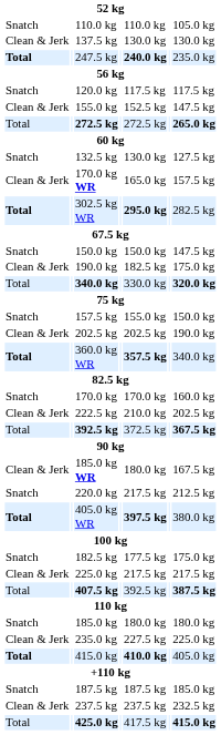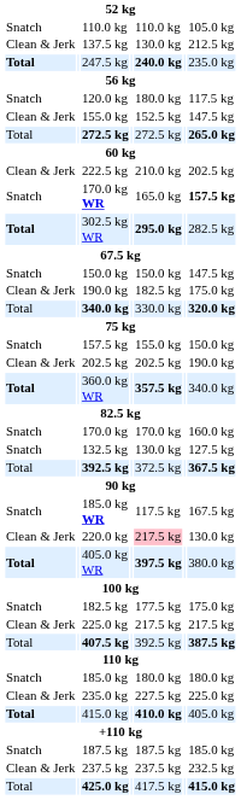 <table>
 <tr>
 <th colspan=7>52 kg</th>
 </tr>
 <tr>
 <td>Snatch</td>
 <td></td>
 <td>110.0 kg</td>
 <td></td>
 <td>110.0 kg</td>
 <td></td>
 <td>105.0 kg</td>
 </tr>
 <tr>
 <td>Clean & Jerk</td>
 <td></td>
 <td>137.5 kg</td>
 <td></td>
 <td>130.0 kg</td>
 <td></td>
-<td>130.0 kg</td>
+<td>212.5 kg</td>
 </tr>
 <tr bgcolor=#dfefff>
 <td><strong>Total</strong></td>
 <td><strong></td>
 <td></strong>247.5 kg<strong></td>
 <td></strong></td>
 <td><strong>240.0 kg</strong></td>
 <td><strong></td>
 <td></strong>235.0 kg<strong></td>
 </tr>
 <tr>
 <th colspan=7>56 kg</th>
 </tr>
 <tr>
 <td>Snatch</td>
 <td></td>
 <td>120.0 kg</td>
 <td></td>
-<td>117.5 kg</td>
+<td>180.0 kg</td>
 <td></td>
 <td>117.5 kg</td>
 </tr>
 <tr>
 <td>Clean & Jerk</td>
 <td></td>
 <td>155.0 kg</td>
 <td></td>
 <td>152.5 kg</td>
 <td></td>
 <td>147.5 kg</td>
 </tr>
 <tr bgcolor=#dfefff>
 <td></strong>Total<strong></td>
 <td></strong></td>
 <td><strong>272.5 kg</strong></td>
 <td><strong></td>
 <td></strong>272.5 kg<strong></td>
 <td></strong></td>
 <td><strong>265.0 kg</strong></td>
 </tr>
 <tr>
 <th colspan=7>60 kg</th>
 </tr>
 <tr>
-<td>Snatch</td>
+<td>Clean & Jerk</td>
 <td></td>
-<td>132.5 kg</td>
+<td>222.5 kg</td>
 <td></td>
-<td>130.0 kg</td>
+<td>210.0 kg</td>
 <td></td>
-<td>127.5 kg</td>
+<td>202.5 kg</td>
 </tr>
 <tr>
-<td>Clean & Jerk</td>
+<td>Snatch</td>
 <td></td>
 <td>170.0 kg<br><strong><a href='#'>WR</a></strong></td>
 <td></td>
 <td>165.0 kg</td>
 <td></td>
-<td>157.5 kg</td>
+<td><strong>157.5 kg</strong></td>
 </tr>
 <tr bgcolor=#dfefff>
 <td><strong>Total</strong></td>
 <td><strong></td>
 <td></strong>302.5 kg<strong><br></strong><a href='#'>WR</a><strong></td>
 <td></strong></td>
 <td><strong>295.0 kg</strong></td>
 <td><strong></td>
 <td></strong>282.5 kg<strong></td>
 </tr>
 <tr>
 <th colspan=7>67.5 kg</th>
 </tr>
 <tr>
 <td>Snatch</td>
 <td></td>
 <td>150.0 kg</td>
 <td></td>
 <td>150.0 kg</td>
 <td></td>
 <td>147.5 kg</td>
 </tr>
 <tr>
 <td>Clean & Jerk</td>
 <td></td>
 <td>190.0 kg</td>
 <td></td>
 <td>182.5 kg</td>
 <td></td>
 <td>175.0 kg</td>
 </tr>
 <tr bgcolor=#dfefff>
 <td></strong>Total<strong></td>
 <td></strong></td>
 <td><strong>340.0 kg</strong></td>
 <td><strong></td>
 <td></strong>330.0 kg<strong></td>
 <td></strong></td>
 <td><strong>320.0 kg</strong></td>
 </tr>
 <tr>
 <th colspan=7>75 kg</th>
 </tr>
 <tr>
 <td>Snatch</td>
 <td></td>
 <td>157.5 kg</td>
 <td></td>
 <td>155.0 kg</td>
 <td></td>
 <td>150.0 kg</td>
 </tr>
 <tr>
 <td>Clean & Jerk</td>
 <td></td>
 <td>202.5 kg</td>
 <td></td>
 <td>202.5 kg</td>
 <td></td>
 <td>190.0 kg</td>
 </tr>
 <tr bgcolor=#dfefff>
 <td><strong>Total</strong></td>
 <td><strong></td>
 <td></strong>360.0 kg<strong><br></strong><a href='#'>WR</a><strong></td>
 <td></strong></td>
 <td><strong>357.5 kg</strong></td>
 <td><strong></td>
 <td></strong>340.0 kg<strong></td>
 </tr>
 <tr>
 <th colspan=7>82.5 kg</th>
 </tr>
 <tr>
 <td>Snatch</td>
 <td></td>
 <td>170.0 kg</td>
 <td></td>
 <td>170.0 kg</td>
 <td></td>
 <td>160.0 kg</td>
 </tr>
 <tr>
-<td>Clean & Jerk</td>
+<td>Snatch</td>
 <td></td>
-<td>222.5 kg</td>
+<td>132.5 kg</td>
 <td></td>
-<td>210.0 kg</td>
+<td>130.0 kg</td>
 <td></td>
-<td>202.5 kg</td>
+<td>127.5 kg</td>
 </tr>
 <tr bgcolor=#dfefff>
 <td></strong>Total<strong></td>
 <td></strong></td>
 <td><strong>392.5 kg</strong></td>
 <td><strong></td>
 <td></strong>372.5 kg<strong></td>
 <td></strong></td>
 <td><strong>367.5 kg</strong></td>
 </tr>
 <tr>
 <th colspan=7>90 kg</th>
 </tr>
 <tr>
-<td>Clean & Jerk</td>
+<td>Snatch</td>
 <td></td>
 <td>185.0 kg<br><strong><a href='#'>WR</a></strong></td>
 <td></td>
-<td>180.0 kg</td>
+<td>117.5 kg</td>
 <td></td>
 <td>167.5 kg</td>
 </tr>
 <tr>
-<td>Snatch</td>
+<td>Clean & Jerk</td>
 <td></td>
 <td>220.0 kg</td>
 <td></td>
-<td>217.5 kg</td>
+<td style="background: pink;">217.5 kg</td>
 <td></td>
-<td>212.5 kg</td>
+<td>130.0 kg</td>
 </tr>
 <tr bgcolor=#dfefff>
 <td><strong>Total</strong></td>
 <td><strong></td>
 <td></strong>405.0 kg<strong><br></strong><a href='#'>WR</a><strong></td>
 <td></strong></td>
 <td><strong>397.5 kg</strong></td>
 <td><strong></td>
 <td></strong>380.0 kg<strong></td>
 </tr>
 <tr>
 <th colspan=7>100 kg</th>
 </tr>
 <tr>
 <td>Snatch</td>
 <td></td>
 <td>182.5 kg</td>
 <td></td>
 <td>177.5 kg</td>
 <td></td>
 <td>175.0 kg</td>
 </tr>
 <tr>
 <td>Clean & Jerk</td>
 <td></td>
 <td>225.0 kg</td>
 <td></td>
 <td>217.5 kg</td>
 <td></td>
 <td>217.5 kg</td>
 </tr>
 <tr bgcolor=#dfefff>
 <td></strong>Total<strong></td>
 <td></strong></td>
 <td><strong>407.5 kg</strong></td>
 <td><strong></td>
 <td></strong>392.5 kg<strong></td>
 <td></strong></td>
 <td><strong>387.5 kg</strong></td>
 </tr>
 <tr>
 <th colspan=7>110 kg</th>
 </tr>
 <tr>
 <td>Snatch</td>
 <td></td>
 <td>185.0 kg</td>
 <td></td>
 <td>180.0 kg</td>
 <td></td>
 <td>180.0 kg</td>
 </tr>
 <tr>
 <td>Clean & Jerk</td>
 <td></td>
 <td>235.0 kg</td>
 <td></td>
 <td>227.5 kg</td>
 <td></td>
 <td>225.0 kg</td>
 </tr>
 <tr bgcolor=#dfefff>
 <td><strong>Total</strong></td>
 <td><strong></td>
 <td></strong>415.0 kg<strong></td>
 <td></strong></td>
 <td><strong>410.0 kg</strong></td>
 <td><strong></td>
 <td></strong>405.0 kg<strong></td>
 </tr>
 <tr>
 <th colspan=7>+110 kg</th>
 </tr>
 <tr>
 <td>Snatch</td>
 <td></td>
 <td>187.5 kg</td>
 <td></td>
 <td>187.5 kg</td>
 <td></td>
 <td>185.0 kg</td>
 </tr>
 <tr>
 <td>Clean & Jerk</td>
 <td></td>
 <td>237.5 kg</td>
 <td></td>
 <td>237.5 kg</td>
 <td></td>
 <td>232.5 kg</td>
 </tr>
 <tr bgcolor=#dfefff>
 <td></strong>Total<strong></td>
 <td></strong></td>
 <td><strong>425.0 kg</strong></td>
 <td><strong></td>
 <td></strong>417.5 kg<strong></td>
 <td></strong></td>
 <td><strong>415.0 kg</strong></td>
 </tr>
 </table>
